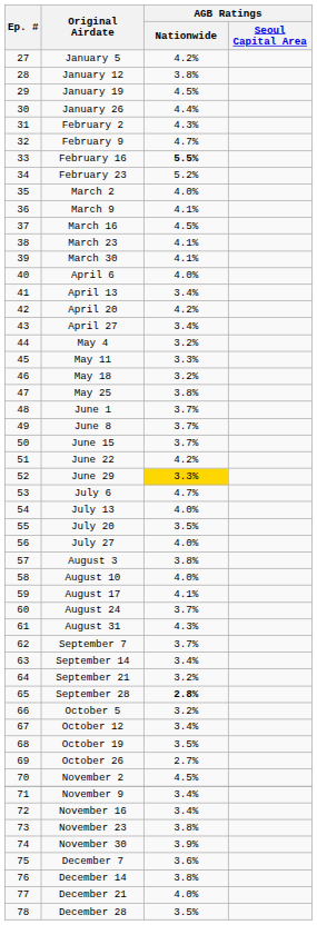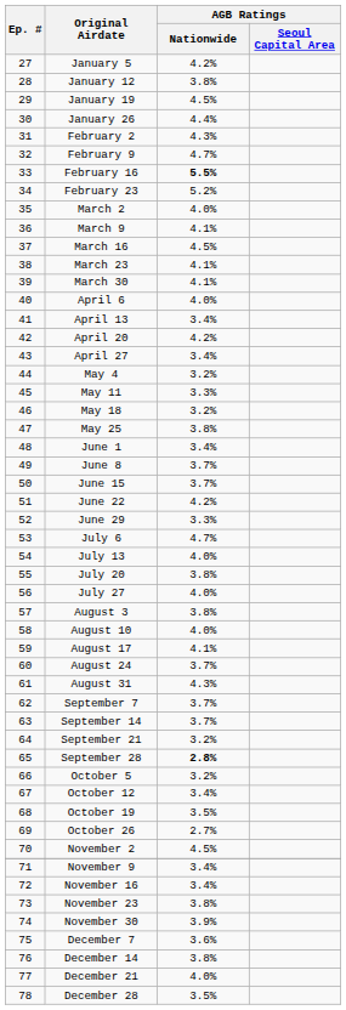 <table class=wikitable style="text-align:center">
 <tr>
 <th rowspan="2" width=40>Ep. #</th>
 <th rowspan="2" width=124>Original Airdate</th>
 <th colspan="2">AGB Ratings</th>
 </tr>
 <tr>
 <th width=100>Nationwide</th>
 <th width=100><a href='#'>Seoul Capital Area</a></th>
 </tr>
 <tr>
 <td>27</td>
 <td>January 5</td>
 <td>4.2%</td>
 <td></td>
 </tr>
 <tr>
 <td>28</td>
 <td>January 12</td>
 <td>3.8%</td>
 <td></td>
 </tr>
 <tr>
 <td>29</td>
 <td>January 19</td>
 <td>4.5%</td>
 <td></td>
 </tr>
 <tr>
 <td>30</td>
 <td>January 26</td>
 <td>4.4%</td>
 <td></td>
 </tr>
 <tr>
 <td>31</td>
 <td>February 2</td>
 <td>4.3%</td>
 <td></td>
 </tr>
 <tr>
 <td>32</td>
 <td>February 9</td>
 <td>4.7%</td>
 <td></td>
 </tr>
 <tr>
 <td>33</td>
 <td>February 16</td>
 <td><span><strong>5.5%</strong></span></td>
 <td></td>
 </tr>
 <tr>
 <td>34</td>
 <td>February 23</td>
 <td>5.2%</td>
 <td></td>
 </tr>
 <tr>
 <td>35</td>
 <td>March 2</td>
 <td>4.0%</td>
 <td></td>
 </tr>
 <tr>
 <td>36</td>
 <td>March 9</td>
 <td>4.1%</td>
 <td></td>
 </tr>
 <tr>
 <td>37</td>
 <td>March 16</td>
 <td>4.5%</td>
 <td></td>
 </tr>
 <tr>
 <td>38</td>
 <td>March 23</td>
 <td>4.1%</td>
 <td></td>
 </tr>
 <tr>
 <td>39</td>
 <td>March 30</td>
 <td>4.1%</td>
 <td></td>
 </tr>
 <tr>
 <td>40</td>
 <td>April 6</td>
 <td>4.0%</td>
 <td></td>
 </tr>
 <tr>
 <td>41</td>
 <td>April 13</td>
 <td>3.4%</td>
 <td></td>
 </tr>
 <tr>
 <td>42</td>
 <td>April 20</td>
 <td>4.2%</td>
 <td></td>
 </tr>
 <tr>
 <td>43</td>
 <td>April 27</td>
 <td>3.4%</td>
 <td></td>
 </tr>
 <tr>
 <td>44</td>
 <td>May 4</td>
 <td>3.2%</td>
 <td></td>
 </tr>
 <tr>
 <td>45</td>
 <td>May 11</td>
 <td>3.3%</td>
 <td></td>
 </tr>
 <tr>
 <td>46</td>
 <td>May 18</td>
 <td>3.2%</td>
 <td></td>
 </tr>
 <tr>
 <td>47</td>
 <td>May 25</td>
 <td>3.8%</td>
 <td></td>
 </tr>
 <tr>
 <td>48</td>
 <td>June 1</td>
-<td>3.7%</td>
+<td>3.4%</td>
 <td></td>
 </tr>
 <tr>
 <td>49</td>
 <td>June 8</td>
 <td>3.7%</td>
 <td></td>
 </tr>
 <tr>
 <td>50</td>
 <td>June 15</td>
 <td>3.7%</td>
 <td></td>
 </tr>
 <tr>
 <td>51</td>
 <td>June 22</td>
 <td>4.2%</td>
 <td></td>
 </tr>
 <tr>
 <td>52</td>
 <td>June 29</td>
-<td style="background: gold;">3.3%</td>
+<td>3.3%</td>
 <td></td>
 </tr>
 <tr>
 <td>53</td>
 <td>July 6</td>
 <td>4.7%</td>
 <td></td>
 </tr>
 <tr>
 <td>54</td>
 <td>July 13</td>
 <td>4.0%</td>
 <td></td>
 </tr>
 <tr>
 <td>55</td>
 <td>July 20</td>
-<td>3.5%</td>
+<td>3.8%</td>
 <td></td>
 </tr>
 <tr>
 <td>56</td>
 <td>July 27</td>
 <td>4.0%</td>
 <td></td>
 </tr>
 <tr>
 <td>57</td>
 <td>August 3</td>
 <td>3.8%</td>
 <td></td>
 </tr>
 <tr>
 <td>58</td>
 <td>August 10</td>
 <td>4.0%</td>
 <td></td>
 </tr>
 <tr>
 <td>59</td>
 <td>August 17</td>
 <td>4.1%</td>
 <td></td>
 </tr>
 <tr>
 <td>60</td>
 <td>August 24</td>
 <td>3.7%</td>
 <td></td>
 </tr>
 <tr>
 <td>61</td>
 <td>August 31</td>
 <td>4.3%</td>
 <td></td>
 </tr>
 <tr>
 <td>62</td>
 <td>September 7</td>
 <td>3.7%</td>
 <td></td>
 </tr>
 <tr>
 <td>63</td>
 <td>September 14</td>
-<td>3.4%</td>
+<td>3.7%</td>
 <td></td>
 </tr>
 <tr>
 <td>64</td>
 <td>September 21</td>
 <td>3.2%</td>
 <td></td>
 </tr>
 <tr>
 <td>65</td>
 <td>September 28</td>
 <td><span><strong>2.8%</strong></span></td>
 <td></td>
 </tr>
 <tr>
 <td>66</td>
 <td>October 5</td>
 <td>3.2%</td>
 <td></td>
 </tr>
 <tr>
 <td>67</td>
 <td>October 12</td>
 <td>3.4%</td>
 <td></td>
 </tr>
 <tr>
 <td>68</td>
 <td>October 19</td>
 <td>3.5%</td>
 <td></td>
 </tr>
 <tr>
 <td>69</td>
 <td>October 26</td>
 <td>2.7%</td>
 <td></td>
 </tr>
 <tr>
 <td>70</td>
 <td>November 2</td>
 <td>4.5%</td>
 <td></td>
 </tr>
 <tr>
 </tr>
 <tr>
 <td>71</td>
 <td>November 9</td>
 <td>3.4%</td>
 <td></td>
 </tr>
 <tr>
 <td>72</td>
 <td>November 16</td>
 <td>3.4%</td>
 <td></td>
 </tr>
 <tr>
 <td>73</td>
 <td>November 23</td>
 <td>3.8%</td>
 <td></td>
 </tr>
 <tr>
 <td>74</td>
 <td>November 30</td>
 <td>3.9%</td>
 <td></td>
 </tr>
 <tr>
 <td>75</td>
 <td>December 7</td>
 <td>3.6%</td>
 <td></td>
 </tr>
 <tr>
 <td>76</td>
 <td>December 14</td>
 <td>3.8%</td>
 <td></td>
 </tr>
 <tr>
 <td>77</td>
 <td>December 21</td>
 <td>4.0%</td>
 <td></td>
 </tr>
 <tr>
 <td>78</td>
 <td>December 28</td>
 <td>3.5%</td>
 <td></td>
 </tr>
 </table>
